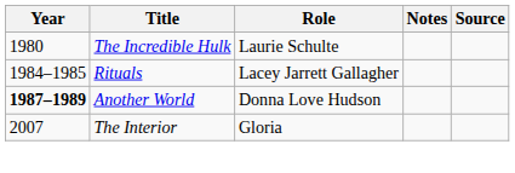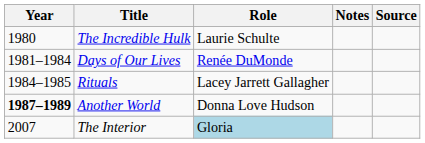 <table class="wikitable sortable plainrowheaders">
 <tr>
 <th>Year</th>
 <th>Title</th>
 <th>Role</th>
 <th class="unsortable">Notes</th>
 <th class="unsortable">Source</th>
 </tr>
 <tr>
 <td>1980</td>
 <td><em><a href='#'>The Incredible Hulk</a></em></td>
 <td>Laurie Schulte</td>
+<td></td>
+<td></td>
+</tr>
+<tr>
+<td>1981–1984</td>
+<td><em><a href='#'>Days of Our Lives</a></em></td>
+<td><a href='#'>Renée DuMonde</a></td>
 <td></td>
 <td></td>
 </tr>
 <tr>
 <td>1984–1985</td>
 <td><em><a href='#'>Rituals</a></em></td>
 <td>Lacey Jarrett Gallagher</td>
 <td></td>
 <td></td>
 </tr>
 <tr>
 <td><strong>1987–1989</strong></td>
 <td><em><a href='#'>Another World</a></em></td>
 <td>Donna Love Hudson</td>
 <td></td>
 <td></td>
 </tr>
 <tr>
 <td>2007</td>
 <td><em>The Interior</em></td>
-<td>Gloria</td>
+<td style="background: lightblue;">Gloria</td>
 <td></td>
 <td></td>
 </tr>
 </table>
